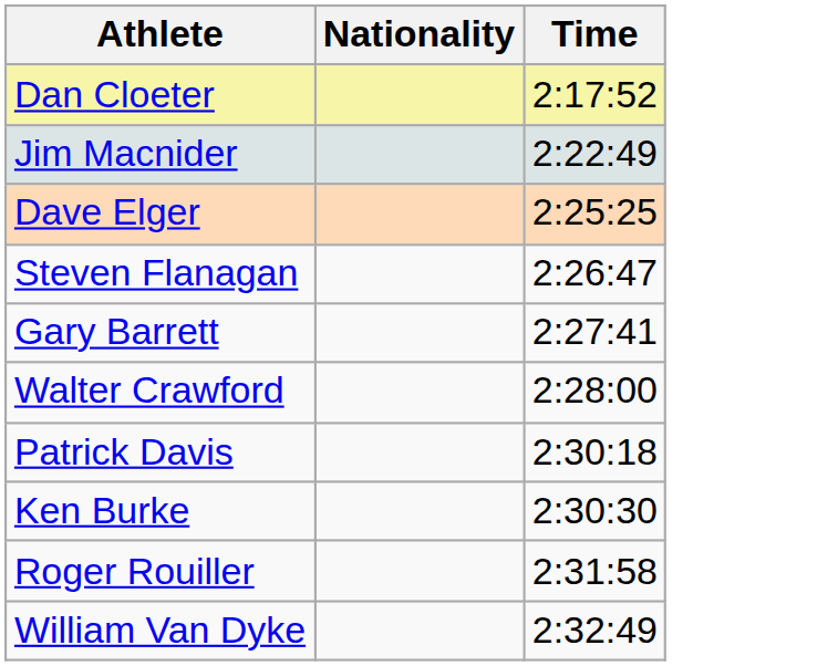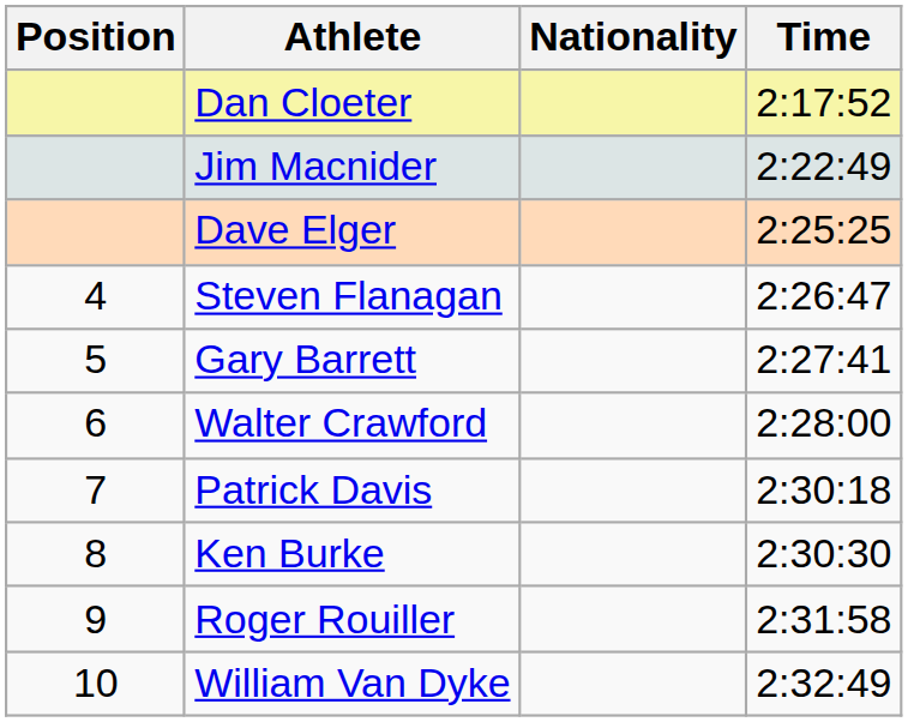 <table class="wikitable sortable">
 <tr>
+<th>Position</th>
 <th>Athlete</th>
 <th>Nationality</th>
 <th>Time</th>
 </tr>
 <tr bgcolor=#F7F6A8>
+<td align=center></td>
 <td><a href='#'>Dan Cloeter</a></td>
 <td></td>
 <td>2:17:52</td>
 </tr>
 <tr bgcolor=#DCE5E5>
+<td align=center></td>
 <td><a href='#'>Jim Macnider</a></td>
 <td></td>
 <td>2:22:49</td>
 </tr>
 <tr bgcolor=#FFDAB9>
+<td align=center></td>
 <td><a href='#'>Dave Elger</a></td>
 <td></td>
 <td>2:25:25</td>
 </tr>
 <tr>
+<td align=center>4</td>
 <td><a href='#'>Steven Flanagan</a></td>
 <td></td>
 <td>2:26:47</td>
 </tr>
 <tr>
+<td align=center>5</td>
 <td><a href='#'>Gary Barrett</a></td>
 <td></td>
 <td>2:27:41</td>
 </tr>
 <tr>
+<td align=center>6</td>
 <td><a href='#'>Walter Crawford</a></td>
 <td></td>
 <td>2:28:00</td>
 </tr>
 <tr>
+<td align=center>7</td>
 <td><a href='#'>Patrick Davis</a></td>
 <td></td>
 <td>2:30:18</td>
 </tr>
 <tr>
+<td align=center>8</td>
 <td><a href='#'>Ken Burke</a></td>
 <td></td>
 <td>2:30:30</td>
 </tr>
 <tr>
+<td align=center>9</td>
 <td><a href='#'>Roger Rouiller</a></td>
 <td></td>
 <td>2:31:58</td>
 </tr>
 <tr>
+<td align=center>10</td>
 <td><a href='#'>William Van Dyke</a></td>
 <td></td>
 <td>2:32:49</td>
 </tr>
 </table>
